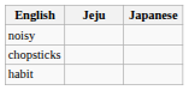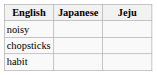 <table class="wikitable">
 <tr>
 <th width="33%">English</th>
+<th width="33%">Japanese</th>
 <th width="33%">Jeju</th>
-<th width="33%">Japanese</th>
 </tr>
 <tr>
 <td>noisy</td>
 <td> </td>
 <td> </td>
 </tr>
 <tr>
 <td>chopsticks</td>
 <td> </td>
 <td> </td>
 </tr>
 <tr>
 <td>habit</td>
 <td> </td>
 <td> </td>
 </tr>
 </table>
